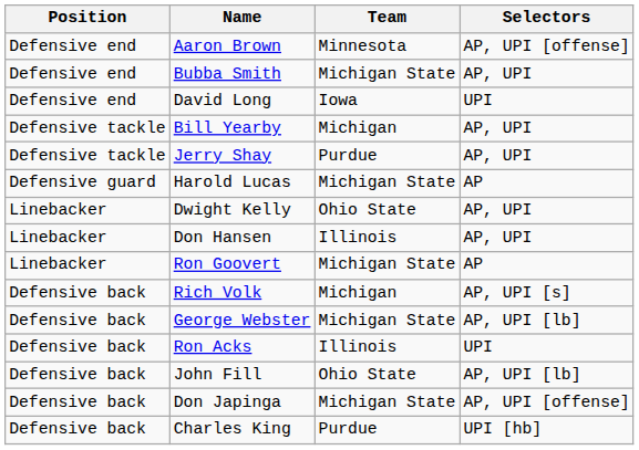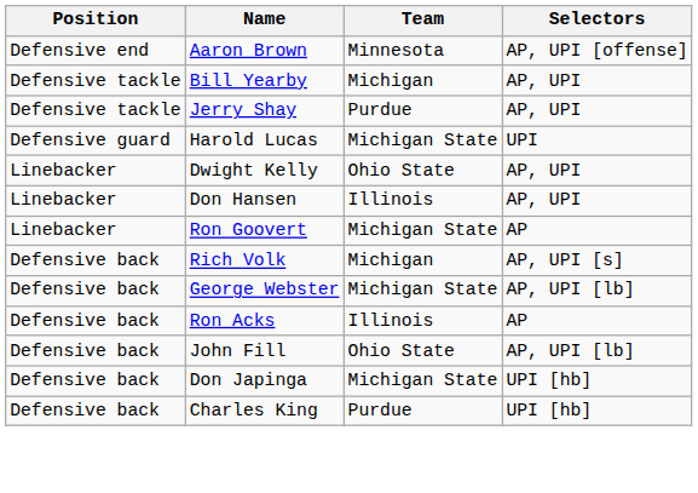 <table class="wikitable" style="font-size: 90%">
 <tr>
 <th>Position</th>
 <th>Name</th>
 <th>Team</th>
 <th>Selectors</th>
 </tr>
 <tr>
 <td>Defensive end</td>
 <td><a href='#'>Aaron Brown</a></td>
 <td>Minnesota</td>
 <td>AP, UPI [offense]</td>
-</tr>
-<tr>
-<td>Defensive end</td>
-<td><a href='#'>Bubba Smith</a></td>
-<td>Michigan State</td>
-<td>AP, UPI</td>
-</tr>
-<tr>
-<td>Defensive end</td>
-<td>David Long</td>
-<td>Iowa</td>
-<td>UPI</td>
 </tr>
 <tr>
 <td>Defensive tackle</td>
 <td><a href='#'>Bill Yearby</a></td>
 <td>Michigan</td>
 <td>AP, UPI</td>
 </tr>
 <tr>
 <td>Defensive tackle</td>
 <td><a href='#'>Jerry Shay</a></td>
 <td>Purdue</td>
 <td>AP, UPI</td>
 </tr>
 <tr>
 <td>Defensive guard</td>
 <td>Harold Lucas</td>
 <td>Michigan State</td>
-<td>AP</td>
+<td>UPI</td>
 </tr>
 <tr>
 <td>Linebacker</td>
 <td>Dwight Kelly</td>
 <td>Ohio State</td>
 <td>AP, UPI</td>
 </tr>
 <tr>
 <td>Linebacker</td>
 <td>Don Hansen</td>
 <td>Illinois</td>
 <td>AP, UPI</td>
 </tr>
 <tr>
 <td>Linebacker</td>
 <td><a href='#'>Ron Goovert</a></td>
 <td>Michigan State</td>
 <td>AP</td>
 </tr>
 <tr>
 <td>Defensive back</td>
 <td><a href='#'>Rich Volk</a></td>
 <td>Michigan</td>
 <td>AP, UPI [s]</td>
 </tr>
 <tr>
 <td>Defensive back</td>
 <td><a href='#'>George Webster</a></td>
 <td>Michigan State</td>
 <td>AP, UPI [lb]</td>
 </tr>
 <tr>
 <td>Defensive back</td>
 <td><a href='#'>Ron Acks</a></td>
 <td>Illinois</td>
-<td>UPI</td>
+<td>AP</td>
 </tr>
 <tr>
 <td>Defensive back</td>
 <td>John Fill</td>
 <td>Ohio State</td>
 <td>AP, UPI [lb]</td>
 </tr>
 <tr>
 <td>Defensive back</td>
 <td>Don Japinga</td>
 <td>Michigan State</td>
-<td>AP, UPI [offense]</td>
+<td>UPI [hb]</td>
 </tr>
 <tr>
 <td>Defensive back</td>
 <td>Charles King</td>
 <td>Purdue</td>
 <td>UPI [hb]</td>
 </tr>
 </table>
